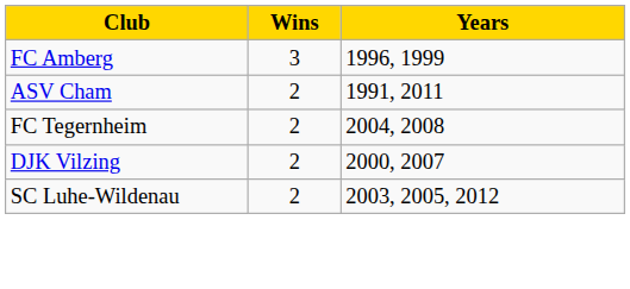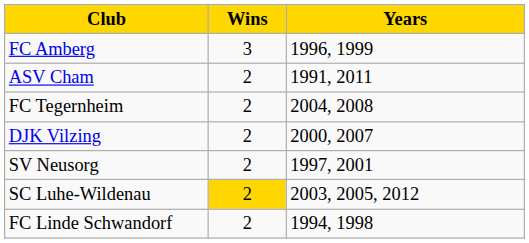 <table class="wikitable">
 <tr align="center" style="background:#FFD700">
 <td width="170"><strong>Club</strong></td>
 <td width="60"><strong>Wins</strong></td>
 <td width="200"><strong>Years</strong></td>
 </tr>
 <tr>
 <td><a href='#'>FC Amberg</a></td>
 <td align="center">3</td>
 <td>1996, 1999</td>
 </tr>
 <tr>
 <td><a href='#'>ASV Cham</a></td>
 <td align="center">2</td>
 <td>1991, 2011</td>
 </tr>
 <tr>
 <td>FC Tegernheim</td>
 <td align="center">2</td>
 <td>2004, 2008</td>
 </tr>
 <tr>
 <td><a href='#'>DJK Vilzing</a></td>
 <td align="center">2</td>
 <td>2000, 2007</td>
 </tr>
 <tr>
+<td>SV Neusorg</td>
+<td align="center">2</td>
+<td>1997, 2001</td>
+</tr>
+<tr>
 <td>SC Luhe-Wildenau</td>
-<td align="center">2</td>
+<td align="center" style="background: gold;">2</td>
 <td>2003, 2005, 2012</td>
 </tr>
+<tr>
+<td>FC Linde Schwandorf</td>
+<td align="center">2</td>
+<td>1994, 1998</td>
+</tr>
 </table>
